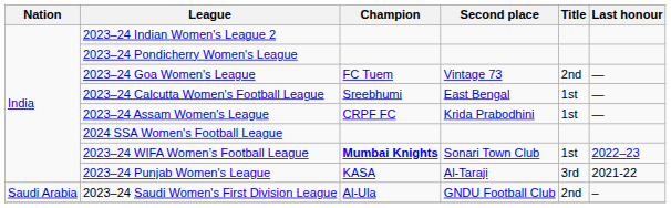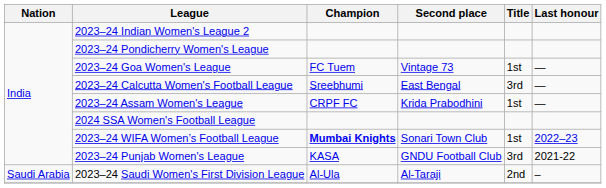 <table class=wikitable style="font-size:14px">
 <tr>
 <th>Nation</th>
 <th>League</th>
 <th>Champion</th>
 <th>Second place</th>
 <th data-sort-type="number">Title</th>
 <th>Last honour</th>
 </tr>
 <tr>
 <td align=left rowspan=8> <a href='#'>India</a></td>
 <td align=left><a href='#'>2023–24 Indian Women's League 2</a></td>
 <td></td>
 <td></td>
 <td></td>
 <td></td>
 </tr>
 <tr>
 <td align=left><a href='#'>2023–24 Pondicherry Women's League</a></td>
 <td></td>
 <td></td>
 <td></td>
 <td></td>
 </tr>
 <tr>
 <td align=left><a href='#'>2023–24 Goa Women's League</a></td>
 <td><a href='#'>FC Tuem</a></td>
 <td><a href='#'>Vintage 73</a></td>
-<td>2nd</td>
+<td>1st</td>
 <td>—</td>
 </tr>
 <tr>
 <td align=left><a href='#'>2023–24 Calcutta Women's Football League</a></td>
 <td><a href='#'>Sreebhumi</a></td>
 <td><a href='#'>East Bengal</a></td>
-<td>1st</td>
+<td>3rd</td>
 <td>—</td>
 </tr>
 <tr>
 <td align=left><a href='#'>2023–24 Assam Women's League</a></td>
 <td><a href='#'>CRPF FC</a></td>
 <td><a href='#'>Krida Prabodhini</a></td>
 <td>1st</td>
 <td>—</td>
 </tr>
 <tr>
 <td align=left><a href='#'>2024 SSA Women's Football League</a></td>
 <td></td>
 <td></td>
 <td></td>
 <td></td>
 </tr>
 <tr>
 <td align=left><a href='#'>2023–24 WIFA Women’s Football League</a></td>
 <td><strong><a href='#'>Mumbai Knights</a></strong></td>
 <td><a href='#'>Sonari Town Club</a></td>
 <td>1st</td>
 <td><a href='#'>2022–23</a></td>
 </tr>
 <tr>
 <td align=left><a href='#'>2023–24 Punjab Women's League</a></td>
 <td><a href='#'>KASA</a></td>
-<td><a href='#'>Al-Taraji</a></td>
+<td><a href='#'>GNDU Football Club</a></td>
 <td>3rd</td>
 <td>2021-22</td>
 </tr>
 <tr>
 <td align=left rowspan=1> <a href='#'>Saudi Arabia</a></td>
 <td align=left>2023–24 <a href='#'>Saudi Women's First Division League</a></td>
 <td><a href='#'>Al-Ula</a></td>
-<td><a href='#'>GNDU Football Club</a></td>
+<td><a href='#'>Al-Taraji</a></td>
 <td>2nd</td>
 <td>–</td>
 </tr>
 <tr>
 </tr>
 </table>
